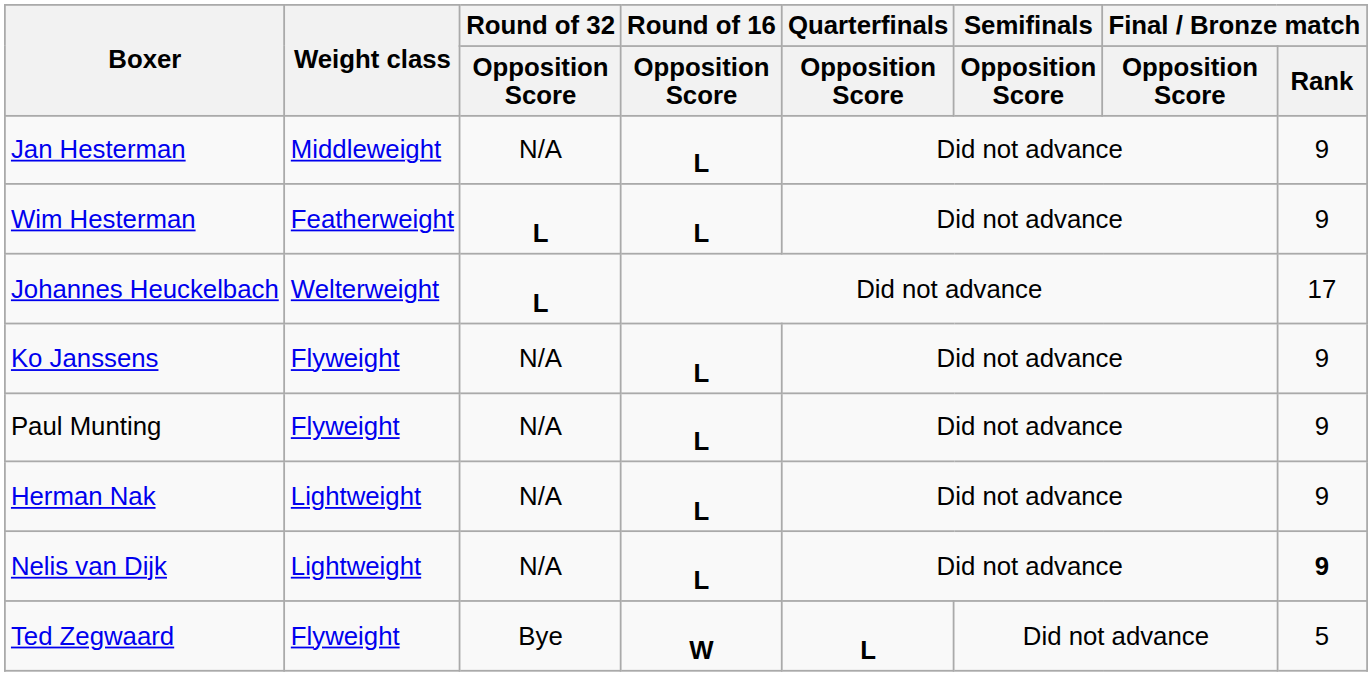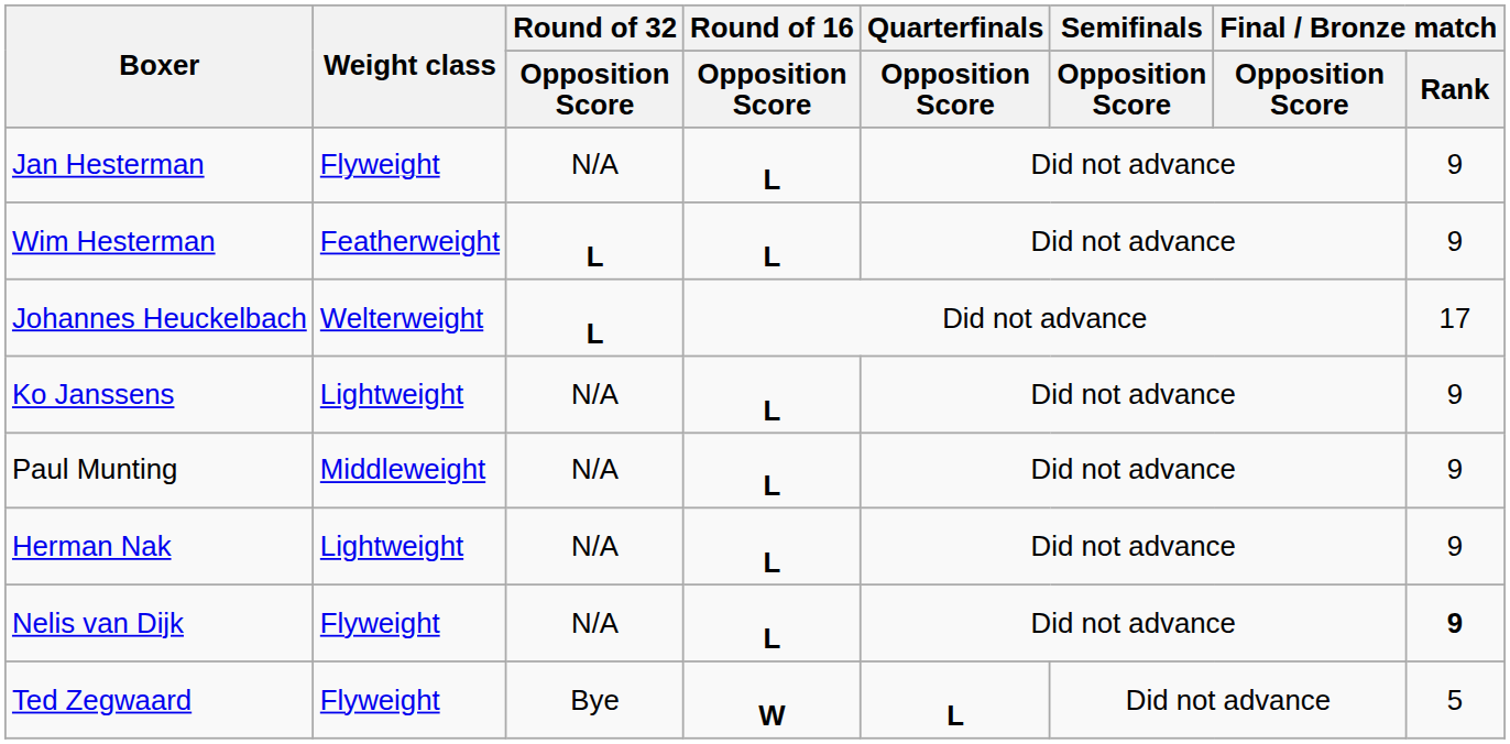 <table class=wikitable style="font-size:90%">
 <tr>
 <th rowspan="2">Boxer</th>
 <th rowspan="2">Weight class</th>
 <th>Round of 32</th>
 <th>Round of 16</th>
 <th>Quarterfinals</th>
 <th>Semifinals</th>
 <th colspan="2">Final / Bronze match</th>
 </tr>
 <tr>
 <th>Opposition<br>Score</th>
 <th>Opposition<br>Score</th>
 <th>Opposition<br>Score</th>
 <th>Opposition<br>Score</th>
 <th>Opposition<br>Score</th>
 <th>Rank</th>
 </tr>
 <tr>
 <td><a href='#'>Jan Hesterman</a></td>
-<td><a href='#'>Middleweight</a></td>
+<td><a href='#'>Flyweight</a></td>
 <td align=center>N/A</td>
 <td align=center> <br> <strong>L</strong></td>
 <td align=center colspan=3>Did not advance</td>
 <td align=center>9</td>
 </tr>
 <tr>
 <td><a href='#'>Wim Hesterman</a></td>
 <td><a href='#'>Featherweight</a></td>
 <td align=center> <br> <strong>L</strong></td>
 <td align=center> <br> <strong>L</strong></td>
 <td align=center colspan=3>Did not advance</td>
 <td align=center>9</td>
 </tr>
 <tr>
 <td><a href='#'>Johannes Heuckelbach</a></td>
 <td><a href='#'>Welterweight</a></td>
 <td align=center> <br> <strong>L</strong></td>
 <td align=center colspan=4>Did not advance</td>
 <td align=center>17</td>
 </tr>
 <tr>
 <td><a href='#'>Ko Janssens</a></td>
-<td><a href='#'>Flyweight</a></td>
+<td><a href='#'>Lightweight</a></td>
 <td align=center>N/A</td>
 <td align=center> <br> <strong>L</strong></td>
 <td align=center colspan=3>Did not advance</td>
 <td align=center>9</td>
 </tr>
 <tr>
 <td>Paul Munting</td>
-<td><a href='#'>Flyweight</a></td>
+<td><a href='#'>Middleweight</a></td>
 <td align=center>N/A</td>
 <td align=center> <br> <strong>L</strong></td>
 <td align=center colspan=3>Did not advance</td>
 <td align=center>9</td>
 </tr>
 <tr>
 <td><a href='#'>Herman Nak</a></td>
 <td><a href='#'>Lightweight</a></td>
 <td align=center>N/A</td>
 <td align=center> <br> <strong>L</strong></td>
 <td align=center colspan=3>Did not advance</td>
 <td align=center>9</td>
 </tr>
 <tr>
 <td><a href='#'>Nelis van Dijk</a></td>
-<td><a href='#'>Lightweight</a></td>
+<td><a href='#'>Flyweight</a></td>
 <td align=center>N/A</td>
 <td align=center> <br> <strong>L</strong></td>
 <td align=center colspan=3>Did not advance</td>
 <td align=center><strong>9</strong></td>
 </tr>
 <tr>
 <td><a href='#'>Ted Zegwaard</a></td>
 <td><a href='#'>Flyweight</a></td>
 <td align=center>Bye</td>
 <td align=center> <br> <strong>W</strong></td>
 <td align=center> <br> <strong>L</strong></td>
 <td align=center colspan=2>Did not advance</td>
 <td align=center>5</td>
 </tr>
 </table>
